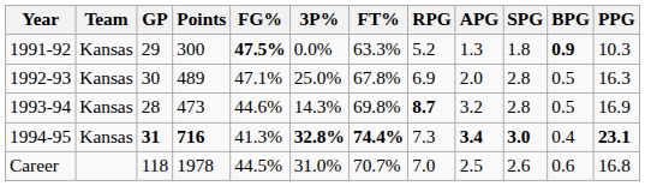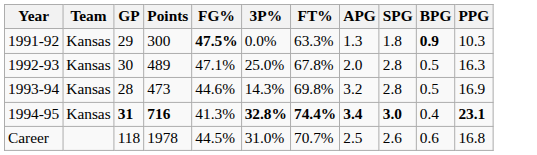 <table class="wikitable">
 <tr>
 <th>Year</th>
 <th>Team</th>
 <th>GP</th>
 <th>Points</th>
 <th>FG%</th>
 <th>3P%</th>
 <th>FT%</th>
-<th>RPG</th>
 <th>APG</th>
 <th>SPG</th>
 <th>BPG</th>
 <th>PPG</th>
 </tr>
 <tr>
 <td>1991-92</td>
 <td>Kansas</td>
 <td>29</td>
 <td>300</td>
 <td><strong>47.5%</strong></td>
 <td>0.0%</td>
 <td>63.3%</td>
-<td>5.2</td>
 <td>1.3</td>
 <td>1.8</td>
 <td><strong>0.9</strong></td>
 <td>10.3</td>
 </tr>
 <tr>
 <td>1992-93</td>
 <td>Kansas</td>
 <td>30</td>
 <td>489</td>
 <td>47.1%</td>
 <td>25.0%</td>
 <td>67.8%</td>
-<td>6.9</td>
 <td>2.0</td>
 <td>2.8</td>
 <td>0.5</td>
 <td>16.3</td>
 </tr>
 <tr>
 <td>1993-94</td>
 <td>Kansas</td>
 <td>28</td>
 <td>473</td>
 <td>44.6%</td>
 <td>14.3%</td>
 <td>69.8%</td>
-<td><strong>8.7</strong></td>
 <td>3.2</td>
 <td>2.8</td>
 <td>0.5</td>
 <td>16.9</td>
 </tr>
 <tr>
 <td>1994-95</td>
 <td>Kansas</td>
 <td><strong>31</strong></td>
 <td><strong>716</strong></td>
 <td>41.3%</td>
 <td><strong>32.8%</strong></td>
 <td><strong>74.4%</strong></td>
-<td>7.3</td>
 <td><strong>3.4</strong></td>
 <td><strong>3.0</strong></td>
 <td>0.4</td>
 <td><strong>23.1</strong></td>
 </tr>
 <tr>
 <td>Career</td>
 <td></td>
 <td>118</td>
 <td>1978</td>
 <td>44.5%</td>
 <td>31.0%</td>
 <td>70.7%</td>
-<td>7.0</td>
 <td>2.5</td>
 <td>2.6</td>
 <td>0.6</td>
 <td>16.8</td>
 </tr>
 </table>
